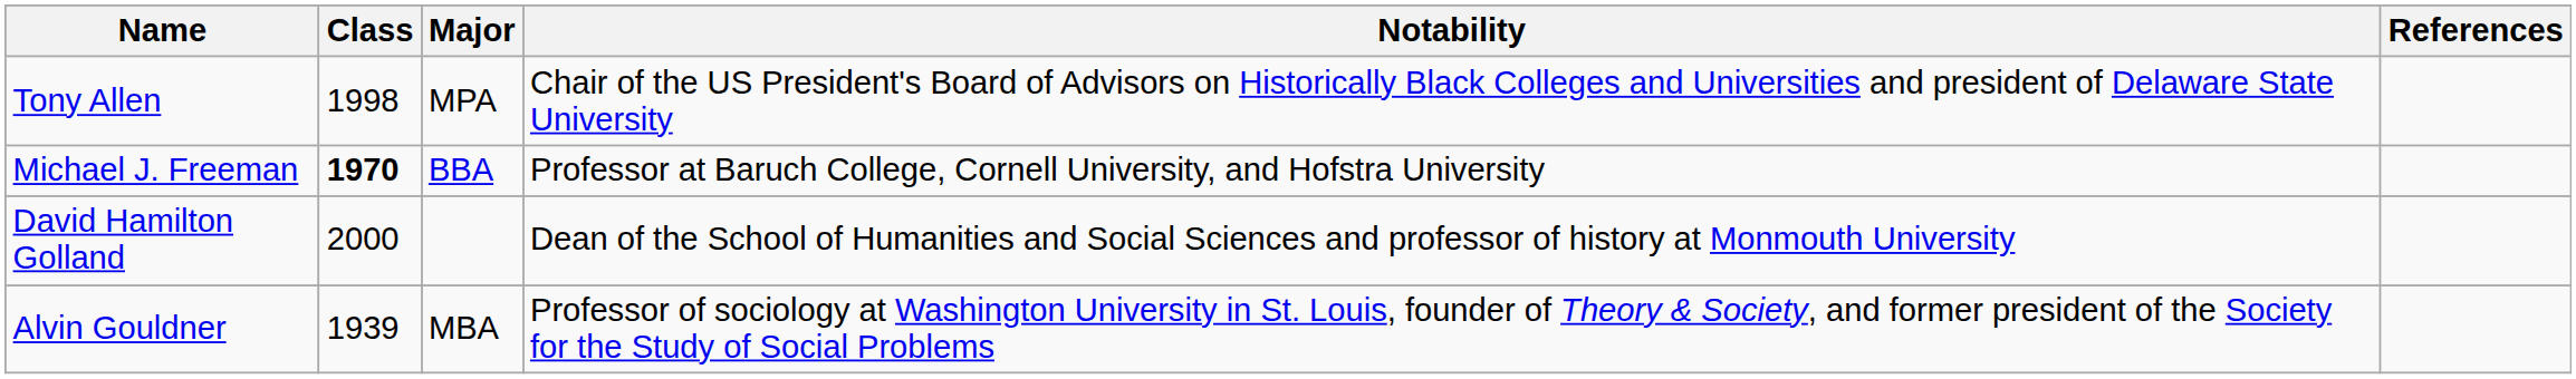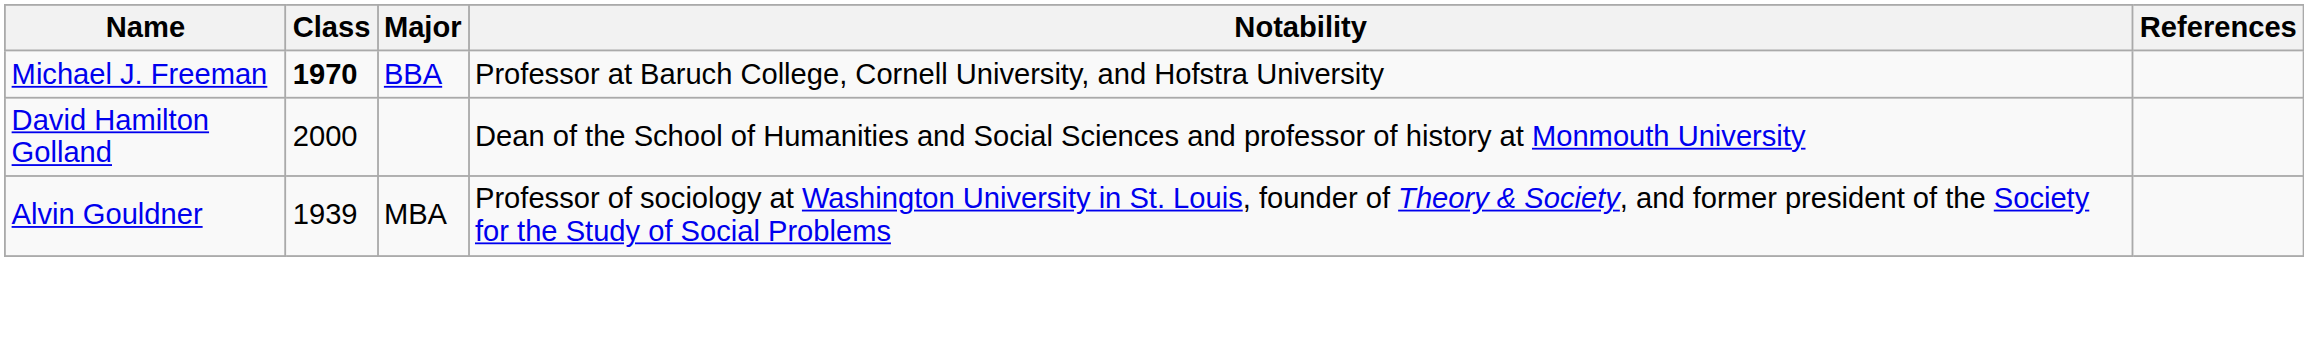 <table class="wikitable sortable" style="width:100%;">
 <tr>
 <th>Name</th>
 <th>Class</th>
 <th>Major</th>
 <th>Notability</th>
 <th>References</th>
-</tr>
-<tr>
-<td><a href='#'>Tony Allen</a></td>
-<td>1998</td>
-<td>MPA</td>
-<td>Chair of the US President's Board of Advisors on <a href='#'>Historically Black Colleges and Universities</a> and president of <a href='#'>Delaware State University</a></td>
-<td></td>
 </tr>
 <tr>
 <td><a href='#'>Michael J. Freeman</a></td>
 <td><strong>1970</strong></td>
 <td><a href='#'>BBA</a></td>
 <td>Professor at Baruch College, Cornell University, and Hofstra University</td>
 <td></td>
 </tr>
 <tr>
 <td><a href='#'>David Hamilton Golland</a></td>
 <td>2000</td>
 <td></td>
 <td>Dean of the School of Humanities and Social Sciences and professor of history at <a href='#'>Monmouth University</a></td>
 <td></td>
 </tr>
 <tr>
 <td><a href='#'>Alvin Gouldner</a></td>
 <td>1939</td>
 <td>MBA</td>
 <td>Professor of sociology at <a href='#'>Washington University in St. Louis</a>, founder of <em><a href='#'>Theory & Society</a></em>, and former president of the <a href='#'>Society for the Study of Social Problems</a></td>
 <td></td>
 </tr>
 </table>
